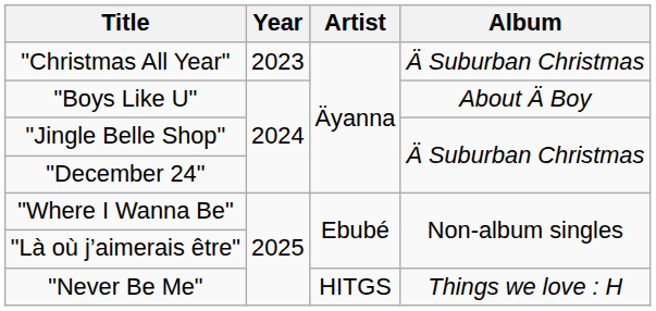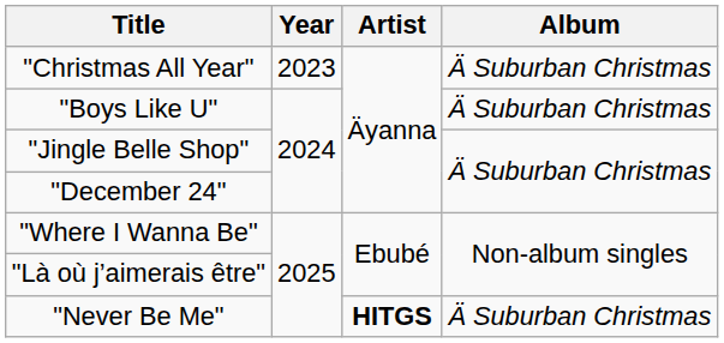 <table class="wikitable plainrowheaders" style="text-align:center;">
 <tr>
 <th>Title</th>
 <th>Year</th>
 <th>Artist</th>
 <th>Album</th>
 </tr>
 <tr>
 <td>"Christmas All Year"</td>
 <td>2023</td>
 <td rowspan="4">Äyanna</td>
 <td><em>Ä Suburban Christmas</em></td>
 </tr>
 <tr>
 <td>"Boys Like U"</td>
 <td rowspan="3">2024</td>
-<td><em>About Ä Boy</em></td>
+<td><em>Ä Suburban Christmas</em></td>
 </tr>
 <tr>
 <td>"Jingle Belle Shop"</td>
 <td rowspan="2"><em>Ä Suburban Christmas</em></td>
 </tr>
 <tr>
 <td>"December 24"</td>
 </tr>
 <tr>
 <td>"Where I Wanna Be"</td>
 <td rowspan="3">2025</td>
 <td rowspan="2">Ebubé</td>
 <td rowspan="2">Non-album singles</td>
 </tr>
 <tr>
 <td>"Là où j’aimerais être"</td>
 </tr>
 <tr>
 <td>"Never Be Me"</td>
-<td>HITGS</td>
-<td><em>Things we love : H</em></td>
+<td><strong>HITGS</strong></td>
+<td><em>Ä Suburban Christmas</em></td>
 </tr>
 </table>
